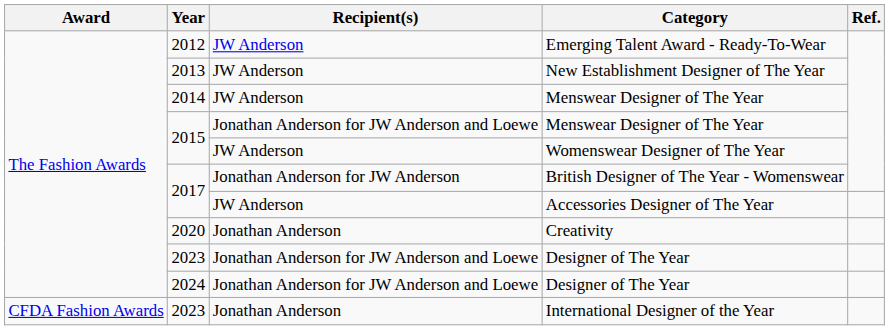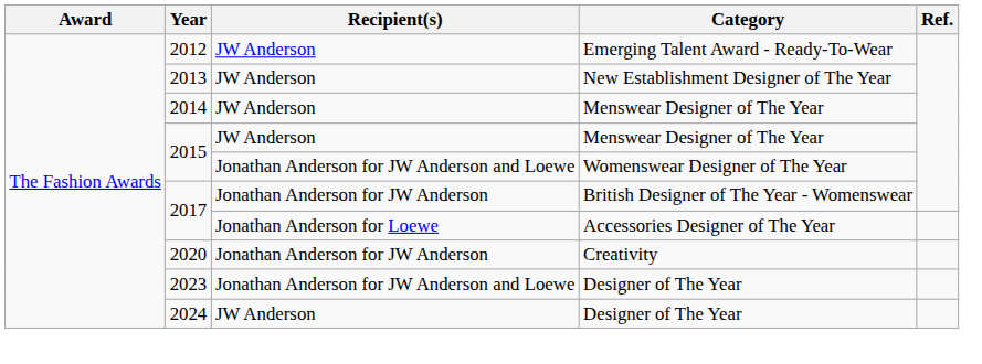 <table class="wikitable">
 <tr>
 <th>Award</th>
 <th>Year</th>
 <th>Recipient(s)</th>
 <th>Category</th>
 <th>Ref.</th>
 </tr>
 <tr>
 <td rowspan="10"><a href='#'>The Fashion Awards</a></td>
 <td>2012</td>
 <td><a href='#'>JW Anderson</a></td>
 <td>Emerging Talent Award - Ready-To-Wear</td>
 <td rowspan="6"></td>
 </tr>
 <tr>
 <td>2013</td>
 <td>JW Anderson</td>
 <td>New Establishment Designer of The Year</td>
 </tr>
 <tr>
 <td>2014</td>
 <td>JW Anderson</td>
 <td>Menswear Designer of The Year</td>
 </tr>
 <tr>
 <td rowspan="2">2015</td>
-<td>Jonathan Anderson for JW Anderson and Loewe</td>
+<td>JW Anderson</td>
 <td>Menswear Designer of The Year</td>
 </tr>
 <tr>
-<td>JW Anderson</td>
+<td>Jonathan Anderson for JW Anderson and Loewe</td>
 <td>Womenswear Designer of The Year</td>
 </tr>
 <tr>
 <td rowspan="2">2017</td>
 <td>Jonathan Anderson for JW Anderson</td>
 <td>British Designer of The Year - Womenswear</td>
 </tr>
 <tr>
-<td>JW Anderson</td>
+<td>Jonathan Anderson for <a href='#'>Loewe</a></td>
 <td>Accessories Designer of The Year</td>
 <td></td>
 </tr>
 <tr>
 <td>2020</td>
-<td>Jonathan Anderson</td>
+<td>Jonathan Anderson for JW Anderson</td>
 <td>Creativity</td>
 <td></td>
 </tr>
 <tr>
 <td>2023</td>
 <td>Jonathan Anderson for JW Anderson and Loewe</td>
 <td>Designer of The Year</td>
 <td></td>
 </tr>
 <tr>
 <td>2024</td>
-<td>Jonathan Anderson for JW Anderson and Loewe</td>
+<td>JW Anderson</td>
 <td>Designer of The Year</td>
 <td></td>
 </tr>
-<tr>
-<td><a href='#'>CFDA Fashion Awards</a></td>
-<td>2023</td>
-<td>Jonathan Anderson</td>
-<td>International Designer of the Year</td>
-<td></td>
-</tr>
 </table>
